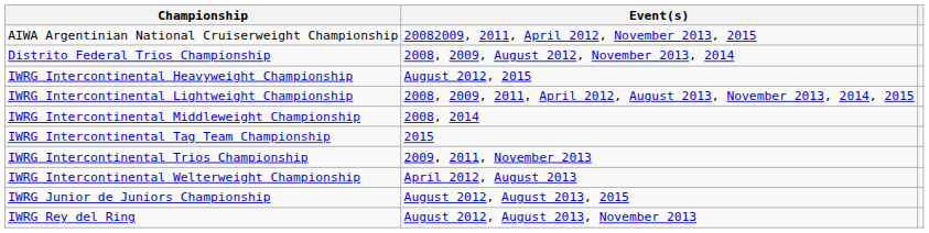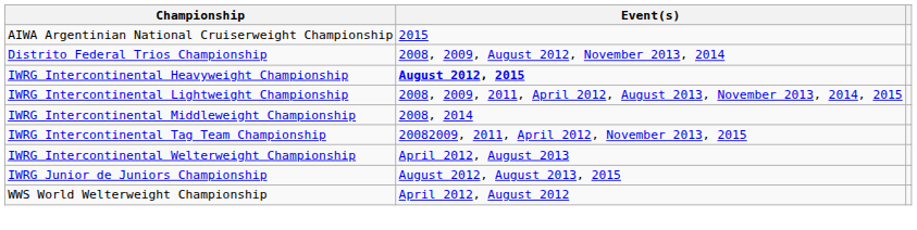 <table class="wikitable sortable">
 <tr>
 <th scope="col">Championship</th>
 <th scope="col">Event(s)</th>
 <th class="unsortable" scope="col"></th>
 </tr>
 <tr>
 <td>AIWA Argentinian National Cruiserweight Championship</td>
-<td><a href='#'>2008</a><a href='#'>2009</a>, <a href='#'>2011</a>, <a href='#'>April 2012</a>, <a href='#'>November 2013</a>, <a href='#'>2015</a></td>
+<td><a href='#'>2015</a></td>
 <td></td>
 </tr>
 <tr>
 <td><a href='#'>Distrito Federal Trios Championship</a></td>
 <td><a href='#'>2008</a>, <a href='#'>2009</a>, <a href='#'>August 2012</a>, <a href='#'>November 2013</a>, <a href='#'>2014</a></td>
 <td></td>
 </tr>
 <tr>
 <td><a href='#'>IWRG Intercontinental Heavyweight Championship</a></td>
-<td><a href='#'>August 2012</a>, <a href='#'>2015</a></td>
+<td><strong><a href='#'>August 2012</a>, <a href='#'>2015</a></strong></td>
 <td></td>
 </tr>
 <tr>
 <td><a href='#'>IWRG Intercontinental Lightweight Championship</a></td>
 <td><a href='#'>2008</a>, <a href='#'>2009</a>, <a href='#'>2011</a>, <a href='#'>April 2012</a>, <a href='#'>August 2013</a>, <a href='#'>November 2013</a>, <a href='#'>2014</a>, <a href='#'>2015</a></td>
 <td></td>
 </tr>
 <tr>
 <td><a href='#'>IWRG Intercontinental Middleweight Championship</a></td>
 <td><a href='#'>2008</a>, <a href='#'>2014</a></td>
 <td></td>
 </tr>
 <tr>
 <td><a href='#'>IWRG Intercontinental Tag Team Championship</a></td>
-<td><a href='#'>2015</a></td>
-<td></td>
-</tr>
-<tr>
-<td><a href='#'>IWRG Intercontinental Trios Championship</a></td>
-<td><a href='#'>2009</a>, <a href='#'>2011</a>, <a href='#'>November 2013</a></td>
+<td><a href='#'>2008</a><a href='#'>2009</a>, <a href='#'>2011</a>, <a href='#'>April 2012</a>, <a href='#'>November 2013</a>, <a href='#'>2015</a></td>
 <td></td>
 </tr>
 <tr>
 <td><a href='#'>IWRG Intercontinental Welterweight Championship</a></td>
 <td><a href='#'>April 2012</a>, <a href='#'>August 2013</a></td>
 <td></td>
 </tr>
 <tr>
 <td><a href='#'>IWRG Junior de Juniors Championship</a></td>
 <td><a href='#'>August 2012</a>, <a href='#'>August 2013</a>, <a href='#'>2015</a></td>
 <td></td>
 </tr>
 <tr>
-<td><a href='#'>IWRG Rey del Ring</a></td>
-<td><a href='#'>August 2012</a>, <a href='#'>August 2013</a>, <a href='#'>November 2013</a></td>
+<td>WWS World Welterweight Championship</td>
+<td><a href='#'>April 2012</a>, <a href='#'>August 2012</a></td>
 <td></td>
 </tr>
 </table>
